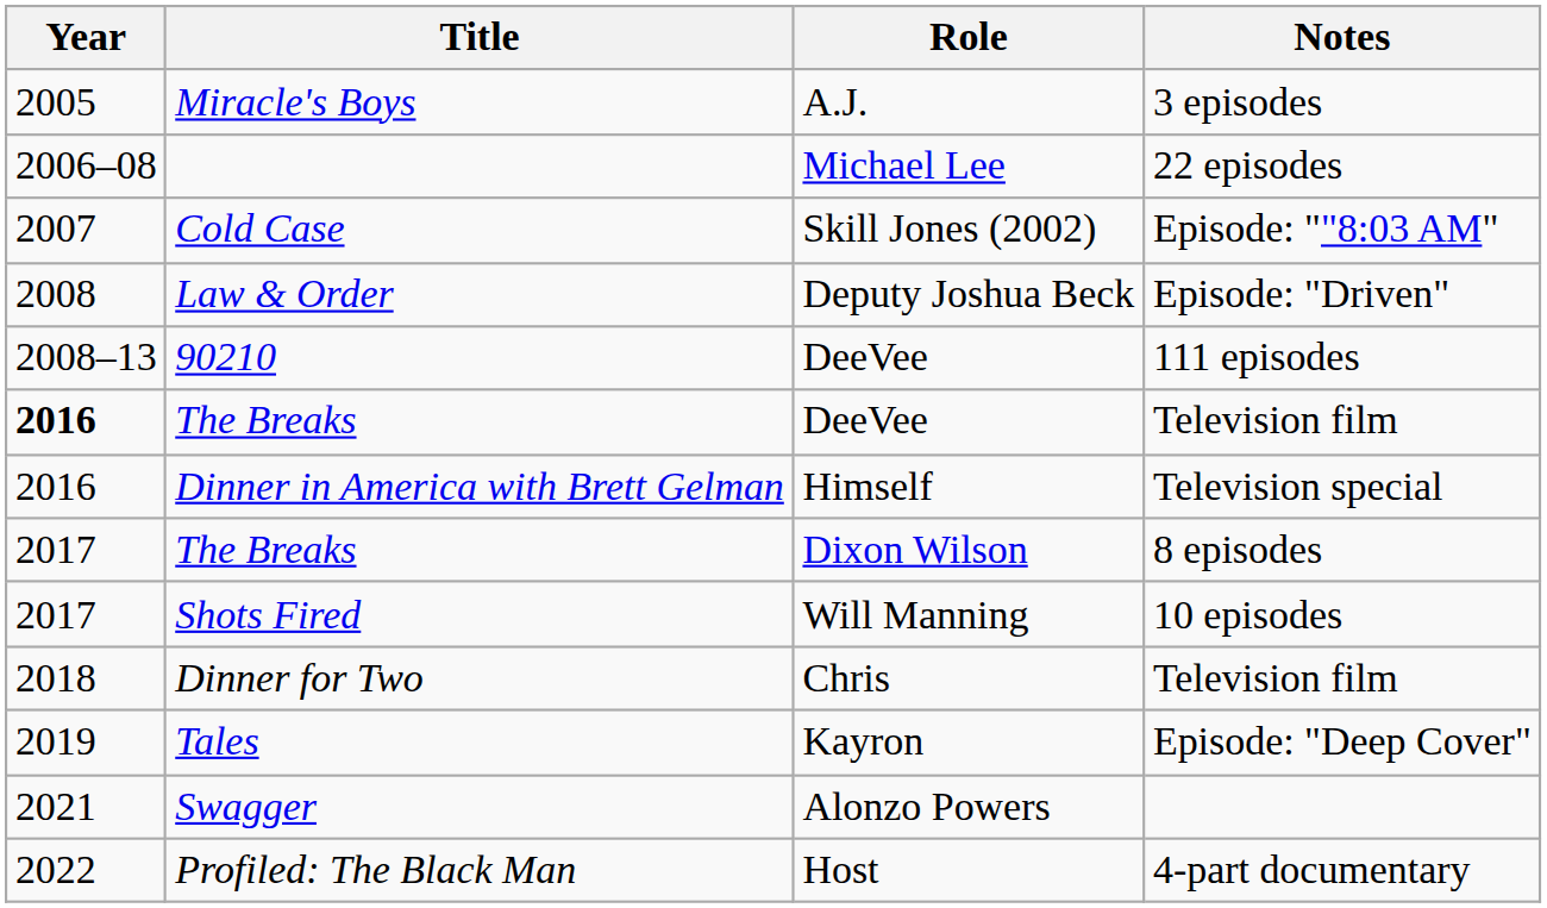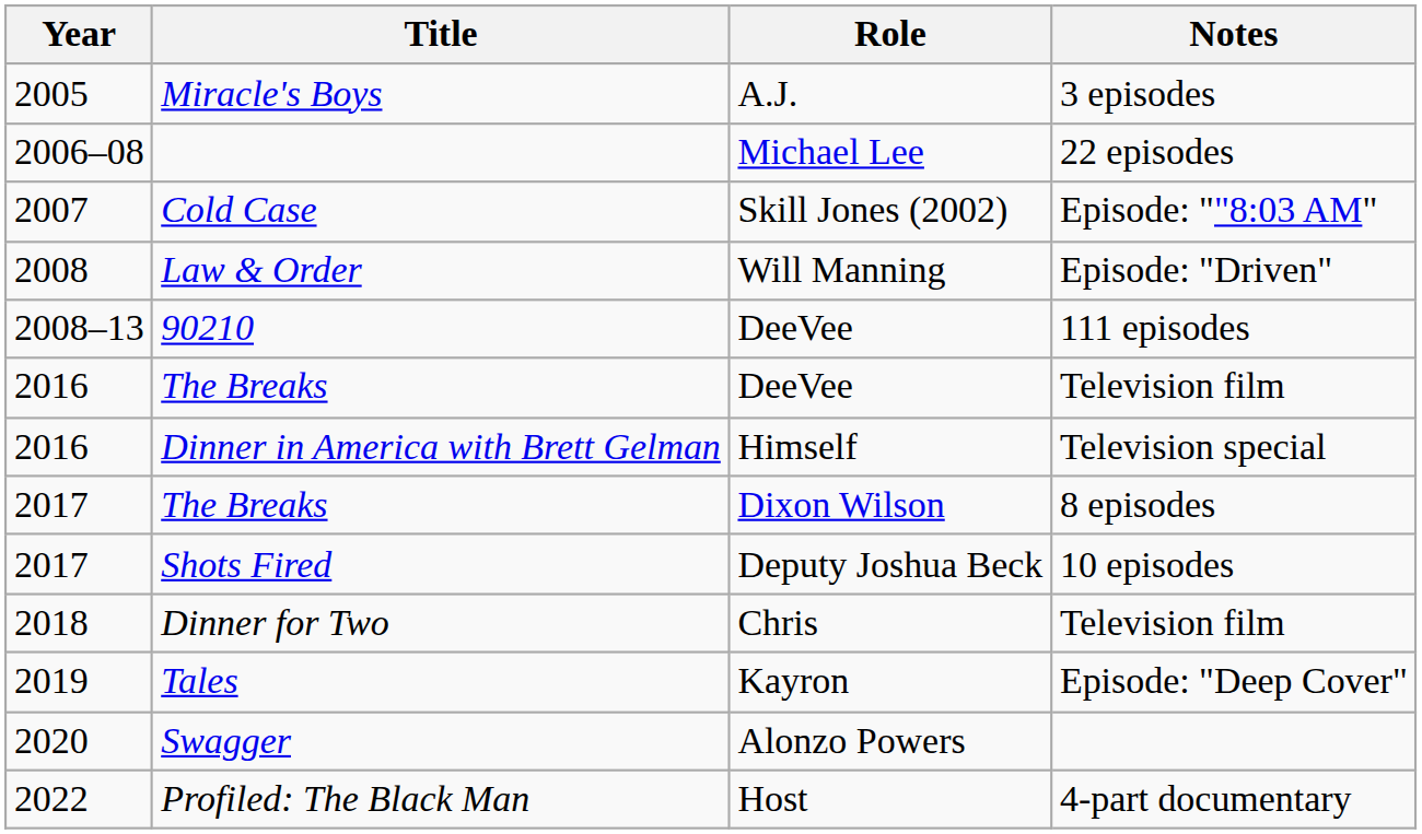 <table class="wikitable sortable">
 <tr>
 <th>Year</th>
 <th>Title</th>
 <th>Role</th>
 <th class="unsortable">Notes</th>
 </tr>
 <tr>
 <td>2005</td>
 <td><em><a href='#'>Miracle's Boys</a></em></td>
 <td>A.J.</td>
 <td>3 episodes</td>
 </tr>
 <tr>
 <td>2006–08</td>
 <td><em></em></td>
 <td><a href='#'>Michael Lee</a></td>
 <td>22 episodes</td>
 </tr>
 <tr>
 <td>2007</td>
 <td><em><a href='#'>Cold Case</a></em></td>
 <td>Skill Jones (2002)</td>
 <td>Episode: "<a href='#'>"8:03 AM</a>"</td>
 </tr>
 <tr>
 <td>2008</td>
 <td><em><a href='#'>Law & Order</a></em></td>
-<td>Deputy Joshua Beck</td>
+<td>Will Manning</td>
 <td>Episode: "Driven"</td>
 </tr>
 <tr>
 <td>2008–13</td>
 <td><em><a href='#'>90210</a></em></td>
 <td>DeeVee</td>
 <td>111 episodes</td>
 </tr>
 <tr>
-<td><strong>2016</strong></td>
+<td>2016</td>
 <td><em><a href='#'>The Breaks</a></em></td>
 <td>DeeVee</td>
 <td>Television film</td>
 </tr>
 <tr>
 <td>2016</td>
 <td><em><a href='#'>Dinner in America with Brett Gelman</a></em></td>
 <td>Himself</td>
 <td>Television special</td>
 </tr>
 <tr>
 <td>2017</td>
 <td><em><a href='#'>The Breaks</a></em></td>
 <td><a href='#'>Dixon Wilson</a></td>
 <td>8 episodes</td>
 </tr>
 <tr>
 <td>2017</td>
 <td><em><a href='#'>Shots Fired</a></em></td>
-<td>Will Manning</td>
+<td>Deputy Joshua Beck</td>
 <td>10 episodes</td>
 </tr>
 <tr>
 <td>2018</td>
 <td><em>Dinner for Two</em></td>
 <td>Chris</td>
 <td>Television film</td>
 </tr>
 <tr>
 <td>2019</td>
 <td><em><a href='#'>Tales</a></em></td>
 <td>Kayron</td>
 <td>Episode: "Deep Cover"</td>
 </tr>
 <tr>
-<td>2021</td>
+<td>2020</td>
 <td><a href='#'><em>Swagger</em></a></td>
 <td>Alonzo Powers</td>
 <td></td>
 </tr>
 <tr>
 <td>2022</td>
 <td><em>Profiled: The Black Man</em></td>
 <td>Host</td>
 <td>4-part documentary</td>
 </tr>
 </table>
